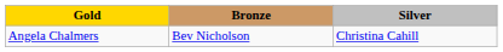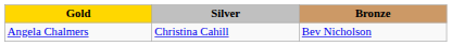 <table class="wikitable" style="text-align:left">
 <tr align="center">
 <td width=200 bgcolor=gold><strong>Gold</strong></td>
+<td width=200 bgcolor=silver><strong>Silver</strong></td>
 <td width=200 bgcolor=CC9966><strong>Bronze</strong></td>
-<td width=200 bgcolor=silver><strong>Silver</strong></td>
 </tr>
 <tr>
 <td><a href='#'>Angela Chalmers</a><br><em></em></td>
+<td><a href='#'>Christina Cahill</a><br><em></em></td>
 <td><a href='#'>Bev Nicholson</a><br><em></em></td>
-<td><a href='#'>Christina Cahill</a><br><em></em></td>
 </tr>
 </table>
